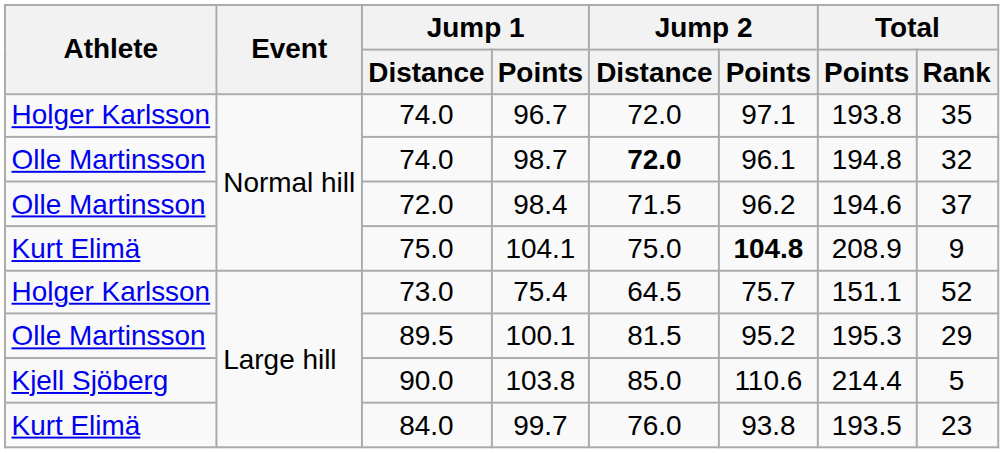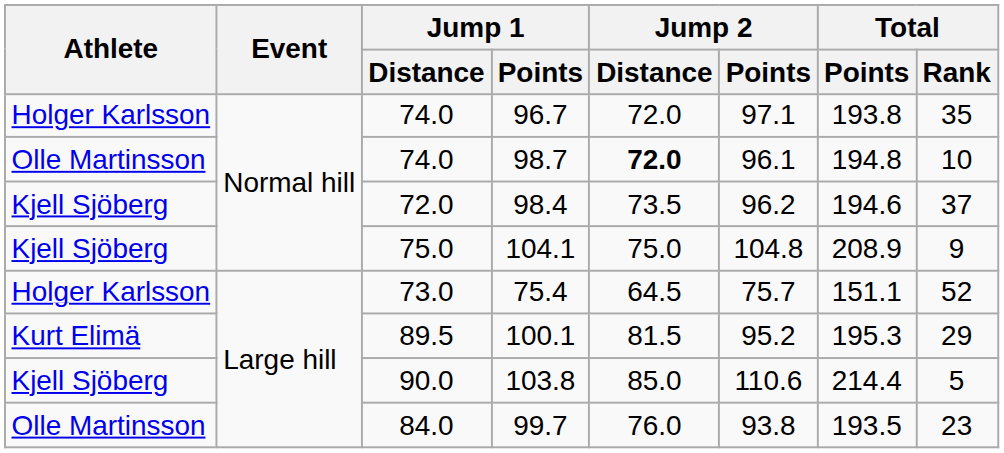 <table class="wikitable" style="font-size:90%">
 <tr>
 <th rowspan="2">Athlete</th>
 <th rowspan="2">Event</th>
 <th colspan="2">Jump 1</th>
 <th colspan="2">Jump 2</th>
 <th colspan="2">Total</th>
 </tr>
 <tr>
 <th>Distance</th>
 <th>Points</th>
 <th>Distance</th>
 <th>Points</th>
 <th>Points</th>
 <th>Rank</th>
 </tr>
 <tr>
 <td><a href='#'>Holger Karlsson</a></td>
 <td rowspan="4">Normal hill</td>
 <td align="center">74.0</td>
 <td align="center">96.7</td>
 <td align="center">72.0</td>
 <td align="center">97.1</td>
 <td align="center">193.8</td>
 <td align="center">35</td>
 </tr>
 <tr>
 <td><a href='#'>Olle Martinsson</a></td>
 <td align="center">74.0</td>
 <td align="center">98.7</td>
 <td align="center"><strong>72.0</strong></td>
 <td align="center">96.1</td>
 <td align="center">194.8</td>
-<td align="center">32</td>
+<td align="center">10</td>
 </tr>
 <tr>
-<td><a href='#'>Olle Martinsson</a></td>
+<td><a href='#'>Kjell Sjöberg</a></td>
 <td align="center">72.0</td>
 <td align="center">98.4</td>
-<td align="center">71.5</td>
+<td align="center">73.5</td>
 <td align="center">96.2</td>
 <td align="center">194.6</td>
 <td align="center">37</td>
 </tr>
 <tr>
-<td><a href='#'>Kurt Elimä</a></td>
+<td><a href='#'>Kjell Sjöberg</a></td>
 <td align="center">75.0</td>
 <td align="center">104.1</td>
 <td align="center">75.0</td>
-<td align="center"><strong>104.8</strong></td>
+<td align="center">104.8</td>
 <td align="center">208.9</td>
 <td align="center">9</td>
 </tr>
 <tr>
 <td><a href='#'>Holger Karlsson</a></td>
 <td rowspan="4">Large hill</td>
 <td align="center">73.0</td>
 <td align="center">75.4</td>
 <td align="center">64.5</td>
 <td align="center">75.7</td>
 <td align="center">151.1</td>
 <td align="center">52</td>
 </tr>
 <tr>
-<td><a href='#'>Olle Martinsson</a></td>
+<td><a href='#'>Kurt Elimä</a></td>
 <td align="center">89.5</td>
 <td align="center">100.1</td>
 <td align="center">81.5</td>
 <td align="center">95.2</td>
 <td align="center">195.3</td>
 <td align="center">29</td>
 </tr>
 <tr>
 <td><a href='#'>Kjell Sjöberg</a></td>
 <td align="center">90.0</td>
 <td align="center">103.8</td>
 <td align="center">85.0</td>
 <td align="center">110.6</td>
 <td align="center">214.4</td>
 <td align="center">5</td>
 </tr>
 <tr>
-<td><a href='#'>Kurt Elimä</a></td>
+<td><a href='#'>Olle Martinsson</a></td>
 <td align="center">84.0</td>
 <td align="center">99.7</td>
 <td align="center">76.0</td>
 <td align="center">93.8</td>
 <td align="center">193.5</td>
 <td align="center">23</td>
 </tr>
 </table>
